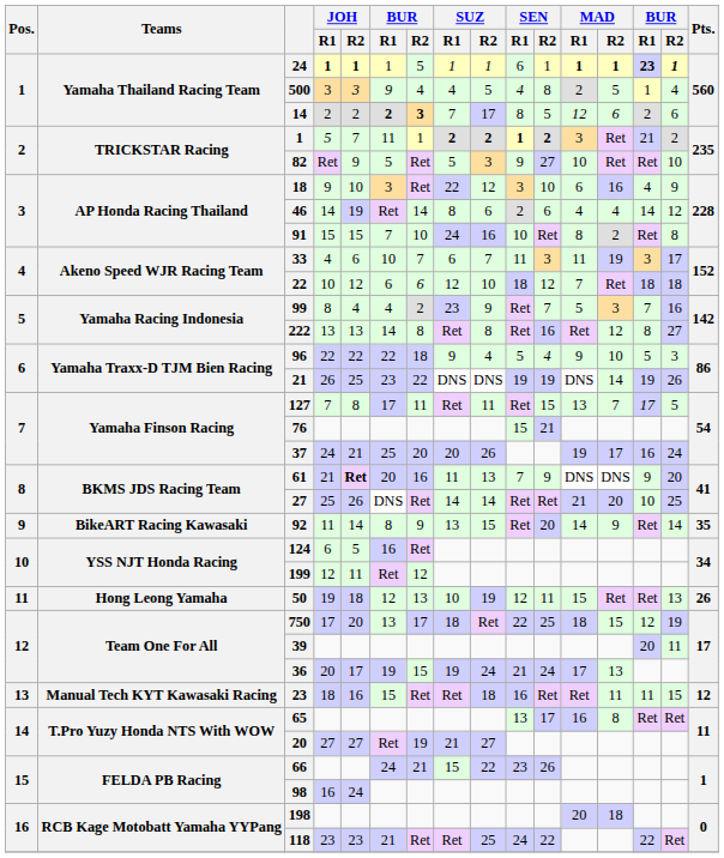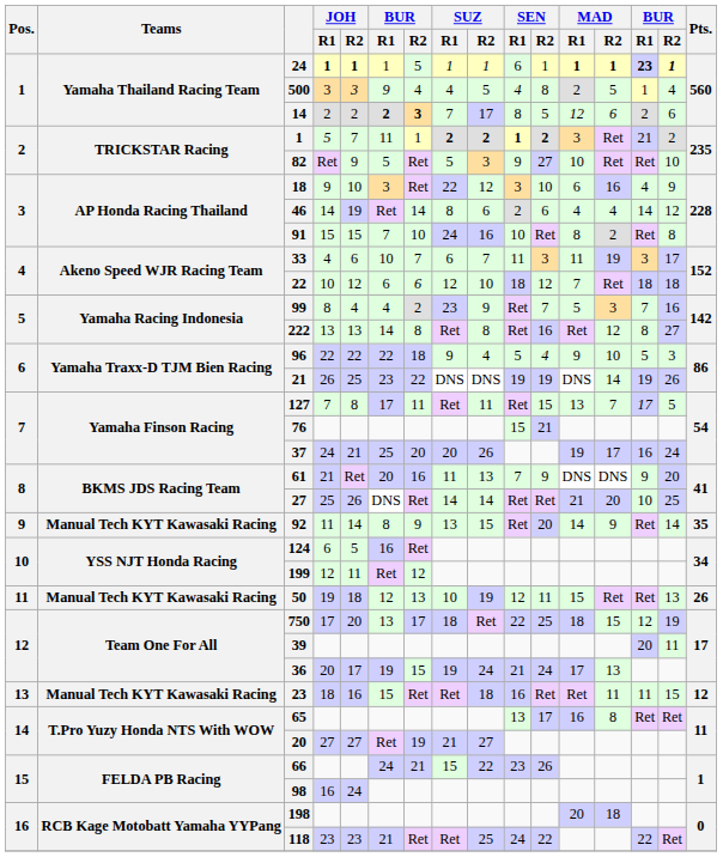 <table class="wikitable" style="font-size:85%; text-align:center;">
 <tr>
 <th rowspan="2">Pos.</th>
 <th rowspan="2">Teams</th>
 <th rowspan="2"></th>
 <th colspan="2"><a href='#'>JOH</a><br></th>
 <th colspan="2"><a href='#'>BUR</a><br></th>
 <th colspan="2"><a href='#'>SUZ</a><br></th>
 <th colspan="2"><a href='#'>SEN</a><br></th>
 <th colspan="2"><a href='#'>MAD</a><br></th>
 <th colspan="2"><a href='#'>BUR</a><br></th>
 <th rowspan="2">Pts.</th>
 </tr>
 <tr>
 <th>R1</th>
 <th>R2</th>
 <th>R1</th>
 <th>R2</th>
 <th>R1</th>
 <th>R2</th>
 <th>R1</th>
 <th>R2</th>
 <th>R1</th>
 <th>R2</th>
 <th>R1</th>
 <th>R2</th>
 </tr>
 <tr>
 <th rowspan="3">1</th>
 <th rowspan="3" align=left>Yamaha Thailand Racing Team</th>
 <th>24</th>
 <td style="background:#ffffbf;"><strong>1</strong></td>
 <td style="background:#ffffbf;"><strong>1</strong></td>
 <td style="background:#ffffbf;">1</td>
 <td style="background:#dfffdf;">5</td>
 <td style="background:#ffffbf;"><em>1</em></td>
 <td style="background:#ffffbf;"><em>1</em></td>
 <td style="background:#dfffdf;">6</td>
 <td style="background:#ffffbf;">1</td>
 <td style="background:#ffffbf;"><strong>1</strong></td>
 <td style="background:#ffffbf;"><strong>1</strong></td>
 <td style="background:#cfcfff;"><strong>23</strong></td>
 <td style="background:#ffffbf;"><strong><em>1</em></strong></td>
 <th rowspan="3">560</th>
 </tr>
 <tr>
 <th>500</th>
 <td style="background:#ffdf9f;">3</td>
 <td style="background:#ffdf9f;"><em>3</em></td>
 <td style="background:#dfffdf;"><em>9</em></td>
 <td style="background:#dfffdf;">4</td>
 <td style="background:#dfffdf;">4</td>
 <td style="background:#dfffdf;">5</td>
 <td style="background:#dfffdf;"><em>4</em></td>
 <td style="background:#dfffdf;">8</td>
 <td style="background:#dfdfdf;">2</td>
 <td style="background:#dfffdf;">5</td>
 <td style="background:#ffffbf;">1</td>
 <td style="background:#dfffdf;">4</td>
 </tr>
 <tr>
 <th>14</th>
 <td style="background:#dfdfdf;">2</td>
 <td style="background:#dfdfdf;">2</td>
 <td style="background:#dfdfdf;"><strong>2</strong></td>
 <td style="background:#ffdf9f;"><strong>3</strong></td>
 <td style="background:#dfffdf;">7</td>
 <td style="background:#cfcfff;">17</td>
 <td style="background:#dfffdf;">8</td>
 <td style="background:#dfffdf;">5</td>
 <td style="background:#dfffdf;"><em>12</em></td>
 <td style="background:#dfffdf;"><em>6</em></td>
 <td style="background:#dfdfdf;">2</td>
 <td style="background:#dfffdf;">6</td>
 </tr>
 <tr>
 <th rowspan="2">2</th>
 <th rowspan="2" align=left>TRICKSTAR Racing</th>
 <th>1</th>
 <td style="background:#dfffdf;"><em>5</em></td>
 <td style="background:#dfffdf;">7</td>
 <td style="background:#dfffdf;">11</td>
 <td style="background:#ffffbf;">1</td>
 <td style="background:#dfdfdf;"><strong>2</strong></td>
 <td style="background:#dfdfdf;"><strong>2</strong></td>
 <td style="background:#ffffbf;"><strong>1</strong></td>
 <td style="background:#dfdfdf;"><strong>2</strong></td>
 <td style="background:#ffdf9f;">3</td>
 <td style="background:#efcfff;">Ret</td>
 <td style="background:#cfcfff;">21</td>
 <td style="background:#dfdfdf;">2</td>
 <th rowspan="2">235</th>
 </tr>
 <tr>
 <th>82</th>
 <td style="background:#efcfff;">Ret</td>
 <td style="background:#dfffdf;">9</td>
 <td style="background:#dfffdf;">5</td>
 <td style="background:#efcfff;">Ret</td>
 <td style="background:#dfffdf;">5</td>
 <td style="background:#ffdf9f;">3</td>
 <td style="background:#dfffdf;">9</td>
 <td style="background:#cfcfff;">27</td>
 <td style="background:#dfffdf;">10</td>
 <td style="background:#efcfff;">Ret</td>
 <td style="background:#efcfff;">Ret</td>
 <td style="background:#dfffdf;">10</td>
 </tr>
 <tr>
 <th rowspan="3">3</th>
 <th rowspan="3" align=left>AP Honda Racing Thailand</th>
 <th>18</th>
 <td style="background:#dfffdf;">9</td>
 <td style="background:#dfffdf;">10</td>
 <td style="background:#ffdf9f;">3</td>
 <td style="background:#efcfff;">Ret</td>
 <td style="background:#cfcfff;">22</td>
 <td style="background:#dfffdf;">12</td>
 <td style="background:#ffdf9f;">3</td>
 <td style="background:#dfffdf;">10</td>
 <td style="background:#dfffdf;">6</td>
 <td style="background:#cfcfff;">16</td>
 <td style="background:#dfffdf;">4</td>
 <td style="background:#dfffdf;">9</td>
 <th rowspan="3">228</th>
 </tr>
 <tr>
 <th>46</th>
 <td style="background:#dfffdf;">14</td>
 <td style="background:#cfcfff;">19</td>
 <td style="background:#efcfff;">Ret</td>
 <td style="background:#dfffdf;">14</td>
 <td style="background:#dfffdf;">8</td>
 <td style="background:#dfffdf;">6</td>
 <td style="background:#dfdfdf;">2</td>
 <td style="background:#dfffdf;">6</td>
 <td style="background:#dfffdf;">4</td>
 <td style="background:#dfffdf;">4</td>
 <td style="background:#dfffdf;">14</td>
 <td style="background:#dfffdf;">12</td>
 </tr>
 <tr>
 <th>91</th>
 <td style="background:#dfffdf;">15</td>
 <td style="background:#dfffdf;">15</td>
 <td style="background:#dfffdf;">7</td>
 <td style="background:#dfffdf;">10</td>
 <td style="background:#cfcfff;">24</td>
 <td style="background:#cfcfff;">16</td>
 <td style="background:#dfffdf;">10</td>
 <td style="background:#efcfff;">Ret</td>
 <td style="background:#dfffdf;">8</td>
 <td style="background:#dfdfdf;">2</td>
 <td style="background:#efcfff;">Ret</td>
 <td style="background:#dfffdf;">8</td>
 </tr>
 <tr>
 <th rowspan="2">4</th>
 <th rowspan="2" align=left>Akeno Speed WJR Racing Team</th>
 <th>33</th>
 <td style="background:#dfffdf;">4</td>
 <td style="background:#dfffdf;">6</td>
 <td style="background:#dfffdf;">10</td>
 <td style="background:#dfffdf;">7</td>
 <td style="background:#dfffdf;">6</td>
 <td style="background:#dfffdf;">7</td>
 <td style="background:#dfffdf;">11</td>
 <td style="background:#ffdf9f;">3</td>
 <td style="background:#dfffdf;">11</td>
 <td style="background:#cfcfff;">19</td>
 <td style="background:#ffdf9f;">3</td>
 <td style="background:#cfcfff;">17</td>
 <th rowspan="2">152</th>
 </tr>
 <tr>
 <th>22</th>
 <td style="background:#dfffdf;">10</td>
 <td style="background:#dfffdf;">12</td>
 <td style="background:#dfffdf;">6</td>
 <td style="background:#dfffdf;"><em>6</em></td>
 <td style="background:#dfffdf;">12</td>
 <td style="background:#dfffdf;">10</td>
 <td style="background:#cfcfff;">18</td>
 <td style="background:#dfffdf;">12</td>
 <td style="background:#dfffdf;">7</td>
 <td style="background:#efcfff;">Ret</td>
 <td style="background:#cfcfff;">18</td>
 <td style="background:#cfcfff;">18</td>
 </tr>
 <tr>
 <th rowspan="2">5</th>
 <th rowspan="2" align=left>Yamaha Racing Indonesia</th>
 <th>99</th>
 <td style="background:#dfffdf;">8</td>
 <td style="background:#dfffdf;">4</td>
 <td style="background:#dfffdf;">4</td>
 <td style="background:#dfdfdf;">2</td>
 <td style="background:#cfcfff;">23</td>
 <td style="background:#dfffdf;">9</td>
 <td style="background:#efcfff;">Ret</td>
 <td style="background:#dfffdf;">7</td>
 <td style="background:#dfffdf;">5</td>
 <td style="background:#ffdf9f;">3</td>
 <td style="background:#dfffdf;">7</td>
 <td style="background:#cfcfff;">16</td>
 <th rowspan="2">142</th>
 </tr>
 <tr>
 <th>222</th>
 <td style="background:#dfffdf;">13</td>
 <td style="background:#dfffdf;">13</td>
 <td style="background:#dfffdf;">14</td>
 <td style="background:#dfffdf;">8</td>
 <td style="background:#efcfff;">Ret</td>
 <td style="background:#dfffdf;">8</td>
 <td style="background:#efcfff;">Ret</td>
 <td style="background:#cfcfff;">16</td>
 <td style="background:#efcfff;">Ret</td>
 <td style="background:#dfffdf;">12</td>
 <td style="background:#dfffdf;">8</td>
 <td style="background:#cfcfff;">27</td>
 </tr>
 <tr>
 <th rowspan="2">6</th>
 <th rowspan="2" align=left>Yamaha Traxx-D TJM Bien Racing</th>
 <th>96</th>
 <td style="background:#cfcfff;">22</td>
 <td style="background:#cfcfff;">22</td>
 <td style="background:#cfcfff;">22</td>
 <td style="background:#cfcfff;">18</td>
 <td style="background:#dfffdf;">9</td>
 <td style="background:#dfffdf;">4</td>
 <td style="background:#dfffdf;">5</td>
 <td style="background:#dfffdf;"><em>4</em></td>
 <td style="background:#dfffdf;">9</td>
 <td style="background:#dfffdf;">10</td>
 <td style="background:#dfffdf;">5</td>
 <td style="background:#dfffdf;">3</td>
 <th rowspan="2">86</th>
 </tr>
 <tr>
 <th>21</th>
 <td style="background:#cfcfff;">26</td>
 <td style="background:#cfcfff;">25</td>
 <td style="background:#cfcfff;">23</td>
 <td style="background:#cfcfff;">22</td>
 <td style="background:#ffffff;">DNS</td>
 <td style="background:#ffffff;">DNS</td>
 <td style="background:#cfcfff;">19</td>
 <td style="background:#cfcfff;">19</td>
 <td style="background:#ffffff;">DNS</td>
 <td style="background:#dfffdf;">14</td>
 <td style="background:#cfcfff;">19</td>
 <td style="background:#cfcfff;">26</td>
 </tr>
 <tr>
 <th rowspan="3">7</th>
 <th rowspan="3" align=left>Yamaha Finson Racing</th>
 <th>127</th>
 <td style="background:#dfffdf;">7</td>
 <td style="background:#dfffdf;">8</td>
 <td style="background:#cfcfff;">17</td>
 <td style="background:#dfffdf;">11</td>
 <td style="background:#efcfff;">Ret</td>
 <td style="background:#dfffdf;">11</td>
 <td style="background:#efcfff;">Ret</td>
 <td style="background:#dfffdf;">15</td>
 <td style="background:#dfffdf;">13</td>
 <td style="background:#dfffdf;">7</td>
 <td style="background:#cfcfff;"><em>17</em></td>
 <td style="background:#dfffdf;">5</td>
 <th rowspan="3">54</th>
 </tr>
 <tr>
 <th>76</th>
 <td></td>
 <td></td>
 <td></td>
 <td></td>
 <td></td>
 <td></td>
 <td style="background:#dfffdf;">15</td>
 <td style="background:#cfcfff;">21</td>
 <td></td>
 <td></td>
 <td></td>
 <td></td>
 </tr>
 <tr>
 <th>37</th>
 <td style="background:#cfcfff;">24</td>
 <td style="background:#cfcfff;">21</td>
 <td style="background:#cfcfff;">25</td>
 <td style="background:#cfcfff;">20</td>
 <td style="background:#cfcfff;">20</td>
 <td style="background:#cfcfff;">26</td>
 <td></td>
 <td></td>
 <td style="background:#cfcfff;">19</td>
 <td style="background:#cfcfff; ">17</td>
 <td style="background:#cfcfff;">16</td>
 <td style="background:#cfcfff;">24</td>
 </tr>
 <tr>
 <th rowspan="2">8</th>
 <th rowspan="2" align=left>BKMS JDS Racing Team</th>
 <th>61</th>
 <td style="background:#cfcfff;">21</td>
-<td style="background:#efcfff;"><strong>Ret</strong></td>
+<td style="background:#efcfff;">Ret</td>
 <td style="background:#cfcfff;">20</td>
 <td style="background:#cfcfff;">16</td>
 <td style="background:#dfffdf;">11</td>
 <td style="background:#dfffdf;">13</td>
 <td style="background:#dfffdf;">7</td>
 <td style="background:#dfffdf;">9</td>
 <td style="background:#ffffff;">DNS</td>
 <td style="background:#ffffff;">DNS</td>
 <td style="background:#dfffdf;">9</td>
 <td style="background:#cfcfff;">20</td>
 <th rowspan="2">41</th>
 </tr>
 <tr>
 <th>27</th>
 <td style="background:#cfcfff;">25</td>
 <td style="background:#cfcfff;">26</td>
 <td style="background:#ffffff;">DNS</td>
 <td style="background:#efcfff;">Ret</td>
 <td style="background:#dfffdf;">14</td>
 <td style="background:#dfffdf;">14</td>
 <td style="background:#efcfff;">Ret</td>
 <td style="background:#efcfff;">Ret</td>
 <td style="background:#cfcfff;">21</td>
 <td style="background:#cfcfff;">20</td>
 <td style="background:#dfffdf;">10</td>
 <td style="background:#cfcfff;">25</td>
 </tr>
 <tr>
 <th rowspan="1">9</th>
-<th rowspan="1" align=left>BikeART Racing Kawasaki</th>
+<th rowspan="1" align=left>Manual Tech KYT Kawasaki Racing</th>
 <th>92</th>
 <td style="background:#dfffdf;">11</td>
 <td style="background:#dfffdf;">14</td>
 <td style="background:#dfffdf;">8</td>
 <td style="background:#dfffdf;">9</td>
 <td style="background:#dfffdf;">13</td>
 <td style="background:#dfffdf;">15</td>
 <td style="background:#efcfff;">Ret</td>
 <td style="background:#cfcfff;">20</td>
 <td style="background:#dfffdf;">14</td>
 <td style="background:#dfffdf;">9</td>
 <td style="background:#efcfff;">Ret</td>
 <td style="background:#dfffdf;">14</td>
 <th>35</th>
 </tr>
 <tr>
 <th rowspan="2">10</th>
 <th rowspan="2" align=left>YSS NJT Honda Racing</th>
 <th>124</th>
 <td style="background:#dfffdf;">6</td>
 <td style="background:#dfffdf;">5</td>
 <td style="background:#cfcfff;">16</td>
 <td style="background:#efcfff;">Ret</td>
 <td></td>
 <td></td>
 <td></td>
 <td></td>
 <td></td>
 <td></td>
 <td></td>
 <td></td>
 <th rowspan="2">34</th>
 </tr>
 <tr>
 <th>199</th>
 <td style="background:#dfffdf;">12</td>
 <td style="background:#dfffdf;">11</td>
 <td style="background:#efcfff;">Ret</td>
 <td style="background:#dfffdf;">12</td>
 <td></td>
 <td></td>
 <td></td>
 <td></td>
 <td></td>
 <td></td>
 <td></td>
 <td></td>
 </tr>
 <tr>
 <th rowspan="1">11</th>
-<th rowspan="1" align=left>Hong Leong Yamaha</th>
+<th rowspan="1" align=left>Manual Tech KYT Kawasaki Racing</th>
 <th>50</th>
 <td style="background:#cfcfff;">19</td>
 <td style="background:#cfcfff;">18</td>
 <td style="background:#dfffdf;">12</td>
 <td style="background:#dfffdf;">13</td>
 <td style="background:#dfffdf;">10</td>
 <td style="background:#cfcfff;">19</td>
 <td style="background:#dfffdf;">12</td>
 <td style="background:#dfffdf;">11</td>
 <td style="background:#dfffdf;">15</td>
 <td style="background:#efcfff;">Ret</td>
 <td style="background:#efcfff;">Ret</td>
 <td style="background:#dfffdf;">13</td>
 <th>26</th>
 </tr>
 <tr>
 <th rowspan="3">12</th>
 <th rowspan="3" align=left>Team One For All</th>
 <th>750</th>
 <td style="background:#cfcfff;">17</td>
 <td style="background:#cfcfff;">20</td>
 <td style="background:#dfffdf;">13</td>
 <td style="background:#cfcfff;">17</td>
 <td style="background:#cfcfff;">18</td>
 <td style="background:#efcfff;">Ret</td>
 <td style="background:#cfcfff;">22</td>
 <td style="background:#cfcfff;">25</td>
 <td style="background:#cfcfff;">18</td>
 <td style="background:#dfffdf;">15</td>
 <td style="background:#dfffdf;">12</td>
 <td style="background:#cfcfff;">19</td>
 <th rowspan="3">17</th>
 </tr>
 <tr>
 <th>39</th>
 <td></td>
 <td></td>
 <td></td>
 <td></td>
 <td></td>
 <td></td>
 <td></td>
 <td></td>
 <td></td>
 <td></td>
 <td style="background:#cfcfff;">20</td>
 <td style="background:#dfffdf;">11</td>
 </tr>
 <tr>
 <th>36</th>
 <td style="background:#cfcfff;">20</td>
 <td style="background:#cfcfff;">17</td>
 <td style="background:#cfcfff;">19</td>
 <td style="background:#dfffdf;">15</td>
 <td style="background:#cfcfff;">19</td>
 <td style="background:#cfcfff;">24</td>
 <td style="background:#cfcfff;">21</td>
 <td style="background:#cfcfff;">24</td>
 <td style="background:#cfcfff;">17</td>
 <td style="background:#dfffdf;">13</td>
 <td></td>
 <td></td>
 </tr>
 <tr>
 <th rowspan="1">13</th>
 <th rowspan="1" align=left>Manual Tech KYT Kawasaki Racing</th>
 <th>23</th>
 <td style="background:#cfcfff;">18</td>
 <td style="background:#cfcfff;">16</td>
 <td style="background:#dfffdf;">15</td>
 <td style="background:#efcfff;">Ret</td>
 <td style="background:#efcfff;">Ret</td>
 <td style="background:#cfcfff;">18</td>
 <td style="background:#cfcfff;">16</td>
 <td style="background:#efcfff;">Ret</td>
 <td style="background:#efcfff;">Ret</td>
 <td style="background:#dfffdf;">11</td>
 <td style="background:#dfffdf;">11</td>
 <td style="background:#dfffdf;">15</td>
 <th>12</th>
 </tr>
 <tr>
 <th rowspan="2">14</th>
 <th rowspan="2" align=left>T.Pro Yuzy Honda NTS With WOW</th>
 <th>65</th>
 <td></td>
 <td></td>
 <td></td>
 <td></td>
 <td></td>
 <td></td>
 <td style="background:#dfffdf;">13</td>
 <td style="background:#cfcfff;">17</td>
 <td style="background:#cfcfff;">16</td>
 <td style="background:#dfffdf;">8</td>
 <td style="background:#efcfff;">Ret</td>
 <td style="background:#efcfff;">Ret</td>
 <th rowspan="2">11</th>
 </tr>
 <tr>
 <th>20</th>
 <td style="background:#cfcfff;">27</td>
 <td style="background:#cfcfff;">27</td>
 <td style="background:#efcfff;">Ret</td>
 <td style="background:#cfcfff;">19</td>
 <td style="background:#cfcfff;">21</td>
 <td style="background:#cfcfff;">27</td>
 <td></td>
 <td></td>
 <td></td>
 <td></td>
 <td></td>
 <td></td>
 </tr>
 <tr>
 <th rowspan="2">15</th>
 <th rowspan="2" align=left>FELDA PB Racing</th>
 <th>66</th>
 <td></td>
 <td></td>
 <td style="background:#cfcfff;">24</td>
 <td style="background:#cfcfff;">21</td>
 <td style="background:#dfffdf;">15</td>
 <td style="background:#cfcfff;">22</td>
 <td style="background:#cfcfff;">23</td>
 <td style="background:#cfcfff;">26</td>
 <td></td>
 <td></td>
 <td></td>
 <td></td>
 <th rowspan="2">1</th>
 </tr>
 <tr>
 <th>98</th>
 <td style="background:#cfcfff;">16</td>
 <td style="background:#cfcfff;">24</td>
 <td></td>
 <td></td>
 <td></td>
 <td></td>
 <td></td>
 <td></td>
 <td></td>
 <td></td>
 <td></td>
 <td></td>
 </tr>
 <tr>
 <th rowspan="2">16</th>
 <th rowspan="2" align=left>RCB Kage Motobatt Yamaha YYPang</th>
 <th>198</th>
 <td></td>
 <td></td>
 <td></td>
 <td></td>
 <td></td>
 <td></td>
 <td></td>
 <td></td>
 <td style="background:#cfcfff;">20</td>
 <td style="background:#cfcfff;">18</td>
 <td></td>
 <td></td>
 <th rowspan="2">0</th>
 </tr>
 <tr>
 <th>118</th>
 <td style="background:#cfcfff;">23</td>
 <td style="background:#cfcfff;">23</td>
 <td style="background:#cfcfff;">21</td>
 <td style="background:#efcfff;">Ret</td>
 <td style="background:#efcfff;">Ret</td>
 <td style="background:#cfcfff;">25</td>
 <td style="background:#cfcfff;">24</td>
 <td style="background:#cfcfff;">22</td>
 <td></td>
 <td></td>
 <td style="background:#cfcfff;">22</td>
 <td style="background:#efcfff;">Ret</td>
 </tr>
 <tr>
 </tr>
 </table>
